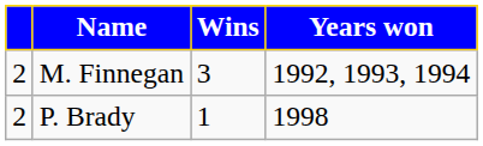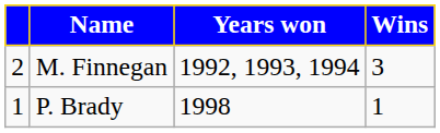 <table class="wikitable">
 <tr>
 <th style="background:blue; color:white; border:1px solid gold;"></th>
 <th style="background:blue; color:white; border:1px solid gold;">Name</th>
+<th style="background:blue; color:white; border:1px solid gold;">Years won</th>
 <th style="background:blue; color:white; border:1px solid gold;">Wins</th>
-<th style="background:blue; color:white; border:1px solid gold;">Years won</th>
 </tr>
 <tr>
 <td>2</td>
 <td>M. Finnegan</td>
+<td>1992, 1993, 1994</td>
 <td>3</td>
-<td>1992, 1993, 1994</td>
 </tr>
 <tr>
-<td>2</td>
+<td>1</td>
 <td>P. Brady</td>
+<td>1998</td>
 <td>1</td>
-<td>1998</td>
 </tr>
 </table>
